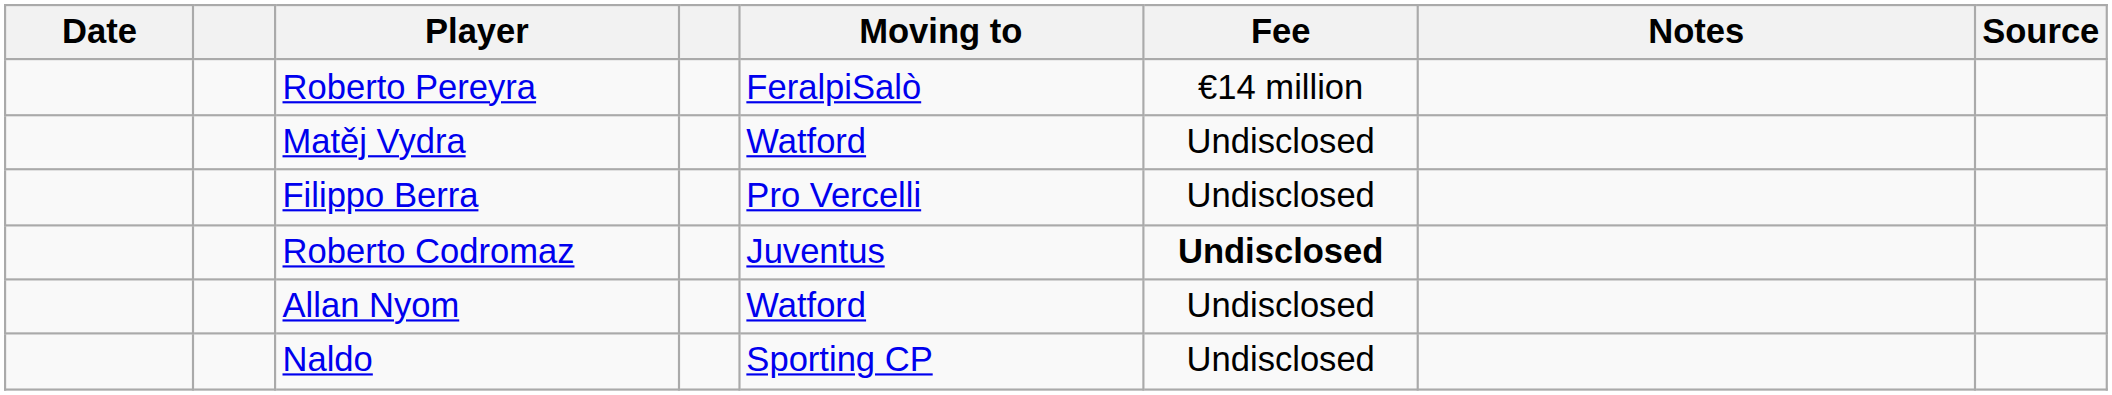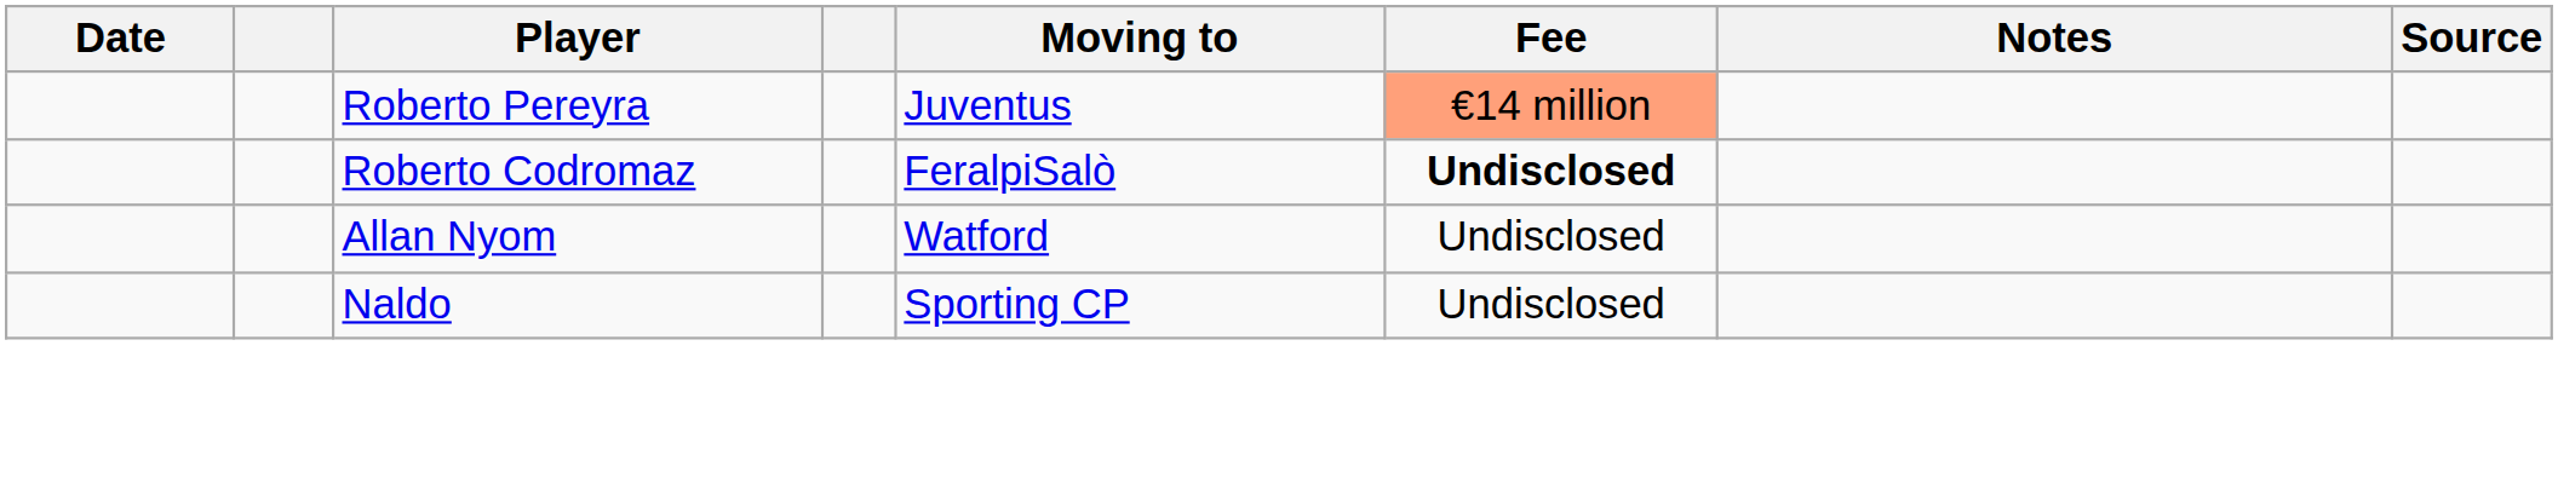 <table class="wikitable sortable">
 <tr>
 <th style="width:80px;">Date</th>
 <th style="width:30px;"></th>
 <th style="width:180px;">Player</th>
 <th style="width:20px;"></th>
 <th style="width:180px;">Moving to</th>
 <th style="width:120px;" class="unsortable">Fee</th>
 <th style="width:250px;" class="unsortable">Notes</th>
 <th style="width:20px;">Source</th>
 </tr>
 <tr>
 <td></td>
 <td align=center></td>
 <td> <a href='#'>Roberto Pereyra</a></td>
 <td></td>
-<td> <a href='#'>FeralpiSalò</a></td>
-<td align=center>€14 million</td>
-<td align=center></td>
-<td></td>
-</tr>
-<tr>
-<td></td>
-<td align=center></td>
-<td> <a href='#'>Matěj Vydra</a></td>
-<td></td>
-<td> <a href='#'>Watford</a></td>
-<td align=center>Undisclosed</td>
-<td align=center></td>
-<td></td>
-</tr>
-<tr>
-<td></td>
-<td align=center></td>
-<td> <a href='#'>Filippo Berra</a></td>
-<td></td>
-<td> <a href='#'>Pro Vercelli</a></td>
-<td align=center>Undisclosed</td>
+<td> <a href='#'>Juventus</a></td>
+<td align=center style="background: lightsalmon;">€14 million</td>
 <td align=center></td>
 <td></td>
 </tr>
 <tr>
 <td></td>
 <td align=center></td>
 <td> <a href='#'>Roberto Codromaz</a></td>
 <td></td>
-<td> <a href='#'>Juventus</a></td>
+<td> <a href='#'>FeralpiSalò</a></td>
 <td align=center><strong>Undisclosed</strong></td>
 <td align=center></td>
 <td></td>
 </tr>
 <tr>
 <td></td>
 <td align=center></td>
 <td> <a href='#'>Allan Nyom</a></td>
 <td></td>
 <td> <a href='#'>Watford</a></td>
 <td align=center>Undisclosed</td>
 <td align=center></td>
 <td></td>
 </tr>
 <tr>
 <td></td>
 <td align=center></td>
 <td> <a href='#'>Naldo</a></td>
 <td></td>
 <td> <a href='#'>Sporting CP</a></td>
 <td align=center>Undisclosed</td>
 <td align=center></td>
 <td></td>
 </tr>
 </table>
